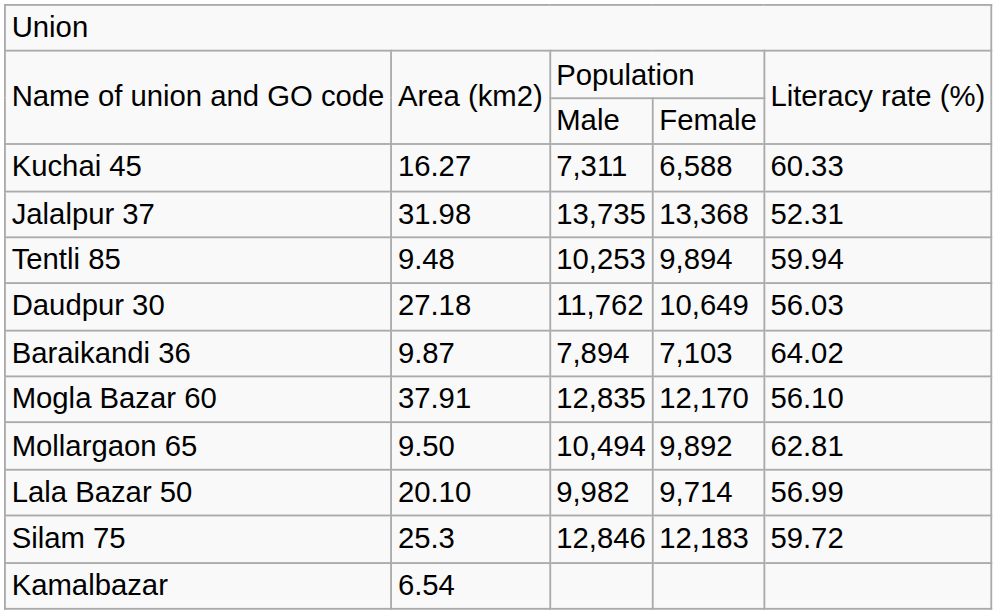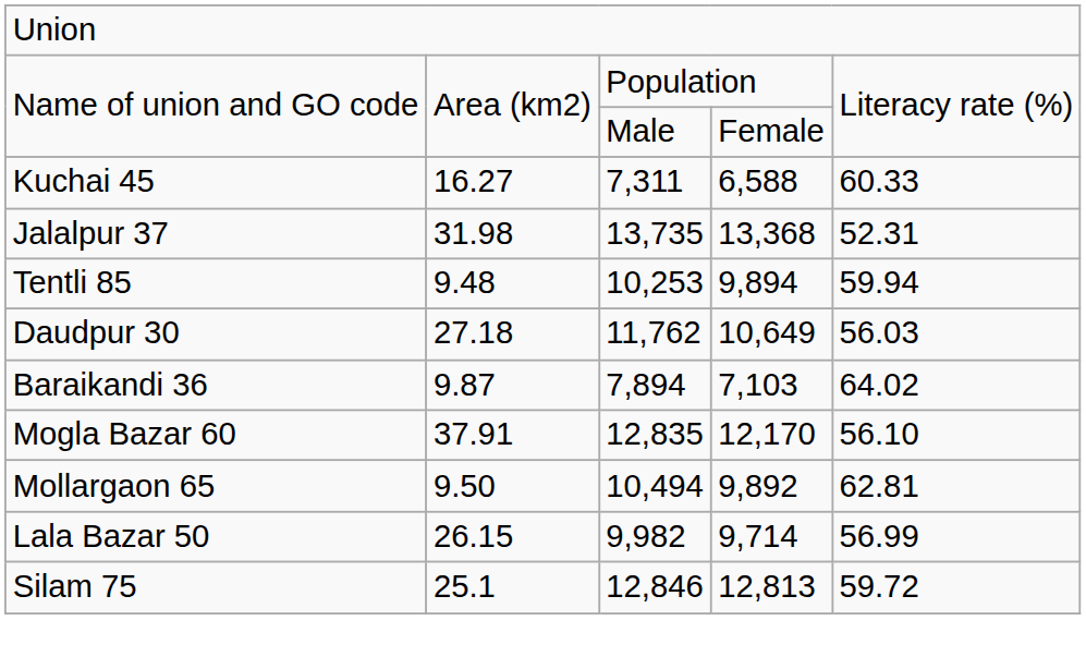 <table class="wikitable">
 <tr>
 <td colspan="5">Union</td>
 </tr>
 <tr>
 <td rowspan="2">Name of union and GO code</td>
 <td rowspan="2">Area (km2)</td>
 <td colspan="2">Population</td>
 <td rowspan="2">Literacy rate (%)</td>
 </tr>
 <tr>
 <td>Male</td>
 <td>Female</td>
 </tr>
 <tr>
 <td>Kuchai               45</td>
 <td>16.27</td>
 <td>7,311</td>
 <td>6,588</td>
 <td>60.33</td>
 </tr>
 <tr>
 <td>Jalalpur              37</td>
 <td>31.98</td>
 <td>13,735</td>
 <td>13,368</td>
 <td>52.31</td>
 </tr>
 <tr>
 <td>Tentli                  85</td>
 <td>9.48</td>
 <td>10,253</td>
 <td>9,894</td>
 <td>59.94</td>
 </tr>
 <tr>
 <td>Daudpur             30</td>
 <td>27.18</td>
 <td>11,762</td>
 <td>10,649</td>
 <td>56.03</td>
 </tr>
 <tr>
 <td>Baraikandi          36</td>
 <td>9.87</td>
 <td>7,894</td>
 <td>7,103</td>
 <td>64.02</td>
 </tr>
 <tr>
 <td>Mogla Bazar       60</td>
 <td>37.91</td>
 <td>12,835</td>
 <td>12,170</td>
 <td>56.10</td>
 </tr>
 <tr>
 <td>Mollargaon         65</td>
 <td>9.50</td>
 <td>10,494</td>
 <td>9,892</td>
 <td>62.81</td>
 </tr>
 <tr>
 <td>Lala Bazar          50</td>
-<td>20.10</td>
+<td>26.15</td>
 <td>9,982</td>
 <td>9,714</td>
 <td>56.99</td>
 </tr>
 <tr>
 <td>Silam                  75</td>
-<td>25.3</td>
+<td>25.1</td>
 <td>12,846</td>
-<td>12,183</td>
+<td>12,813</td>
 <td>59.72</td>
 </tr>
-<tr>
-<td>Kamalbazar</td>
-<td>6.54</td>
-<td></td>
-<td></td>
-<td></td>
-</tr>
 </table>
